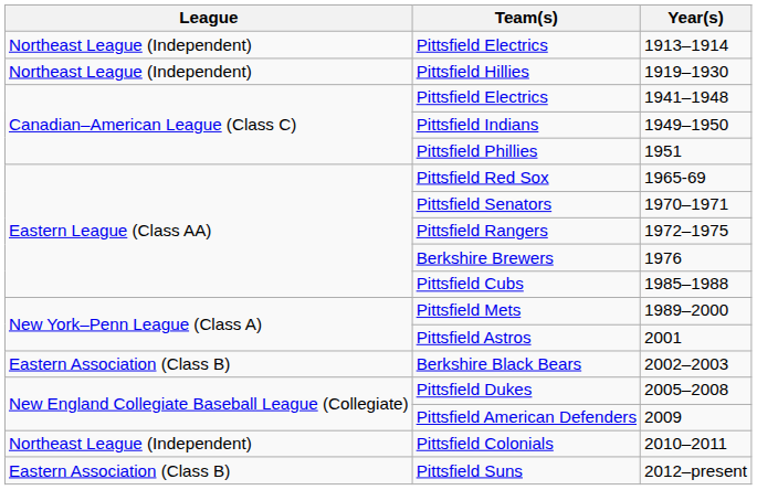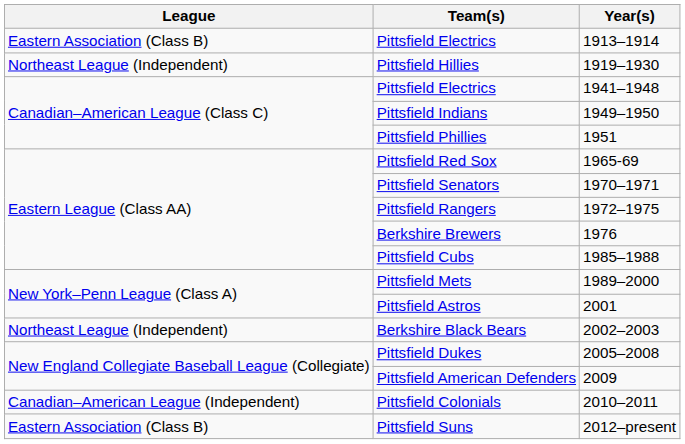 <table class="wikitable">
 <tr>
 <th>League</th>
 <th>Team(s)</th>
 <th>Year(s)</th>
 </tr>
 <tr>
-<td><a href='#'>Northeast League</a> (Independent)</td>
+<td><a href='#'>Eastern Association</a> (Class B)</td>
 <td><a href='#'>Pittsfield Electrics</a></td>
 <td>1913–1914</td>
 </tr>
 <tr>
 <td><a href='#'>Northeast League</a> (Independent)</td>
 <td><a href='#'>Pittsfield Hillies</a></td>
 <td>1919–1930</td>
 </tr>
 <tr>
 <td rowspan="3"><a href='#'>Canadian–American League</a> (Class C)</td>
 <td><a href='#'>Pittsfield Electrics</a></td>
 <td>1941–1948</td>
 </tr>
 <tr>
 <td><a href='#'>Pittsfield Indians</a></td>
 <td>1949–1950</td>
 </tr>
 <tr>
 <td><a href='#'>Pittsfield Phillies</a></td>
 <td>1951</td>
 </tr>
 <tr>
 <td rowspan="5"><a href='#'>Eastern League</a> (Class AA)</td>
 <td><a href='#'>Pittsfield Red Sox</a></td>
 <td>1965-69</td>
 </tr>
 <tr>
 <td><a href='#'>Pittsfield Senators</a></td>
 <td>1970–1971</td>
 </tr>
 <tr>
 <td><a href='#'>Pittsfield Rangers</a></td>
 <td>1972–1975</td>
 </tr>
 <tr>
 <td><a href='#'>Berkshire Brewers</a></td>
 <td>1976</td>
 </tr>
 <tr>
 <td><a href='#'>Pittsfield Cubs</a></td>
 <td>1985–1988</td>
 </tr>
 <tr>
 <td rowspan="2"><a href='#'>New York–Penn League</a> (Class A)</td>
 <td><a href='#'>Pittsfield Mets</a></td>
 <td>1989–2000</td>
 </tr>
 <tr>
 <td><a href='#'>Pittsfield Astros</a></td>
 <td>2001</td>
 </tr>
 <tr>
-<td><a href='#'>Eastern Association</a> (Class B)</td>
+<td><a href='#'>Northeast League</a> (Independent)</td>
 <td><a href='#'>Berkshire Black Bears</a></td>
 <td>2002–2003</td>
 </tr>
 <tr>
 <td rowspan="2"><a href='#'>New England Collegiate Baseball League</a> (Collegiate)</td>
 <td><a href='#'>Pittsfield Dukes</a></td>
 <td>2005–2008</td>
 </tr>
 <tr>
 <td><a href='#'>Pittsfield American Defenders</a></td>
 <td>2009</td>
 </tr>
 <tr>
-<td><a href='#'>Northeast League</a> (Independent)</td>
+<td><a href='#'>Canadian–American League</a> (Independent)</td>
 <td><a href='#'>Pittsfield Colonials</a></td>
 <td>2010–2011</td>
 </tr>
 <tr>
 <td><a href='#'>Eastern Association</a> (Class B)</td>
 <td><a href='#'>Pittsfield Suns</a></td>
 <td>2012–present</td>
 </tr>
 </table>
